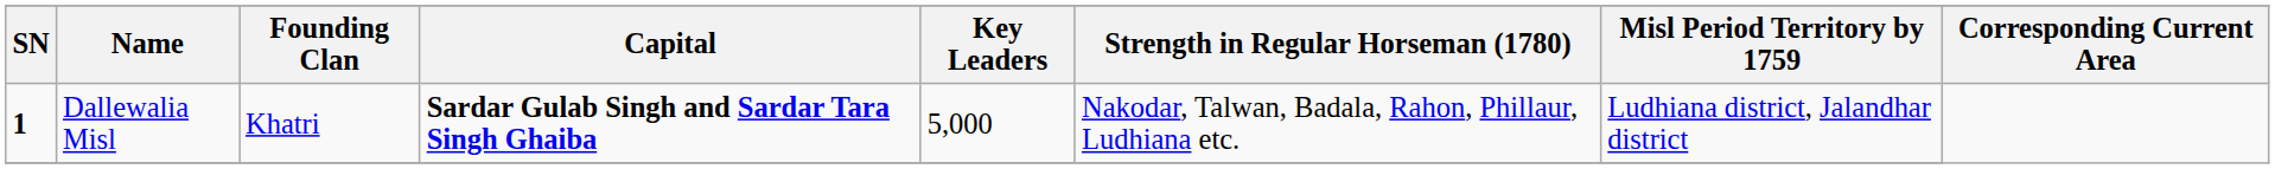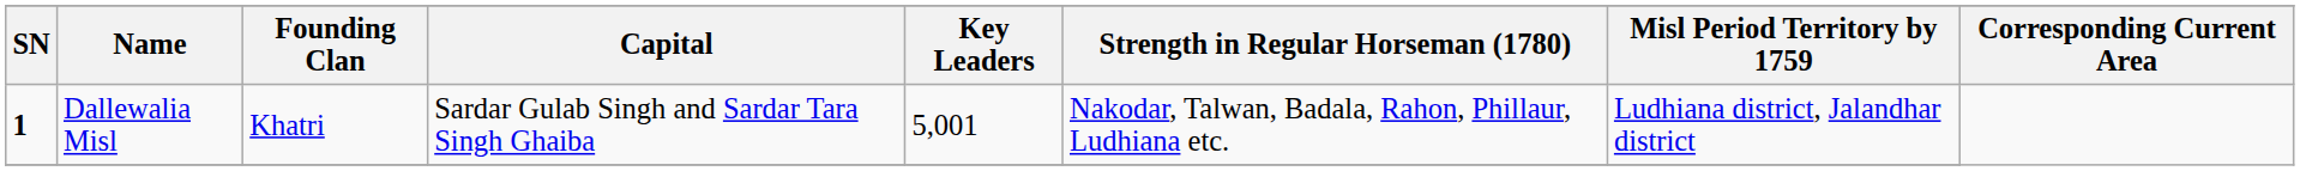 <table class="wikitable">
 <tr>
 </tr>
 <tr>
 <th>SN</th>
 <th>Name</th>
 <th>Founding Clan</th>
 <th>Capital</th>
 <th>Key Leaders</th>
 <th>Strength in Regular Horseman (1780)</th>
 <th>Misl Period Territory by 1759</th>
 <th>Corresponding Current Area</th>
 </tr>
 <tr>
 <td><strong>1</strong></td>
 <td><a href='#'>Dallewalia Misl</a></td>
 <td><a href='#'>Khatri</a></td>
-<td><strong>Sardar Gulab Singh and <a href='#'>Sardar Tara Singh Ghaiba</a></strong></td>
-<td>5,000</td>
+<td>Sardar Gulab Singh and <a href='#'>Sardar Tara Singh Ghaiba</a></td>
+<td>5,001</td>
 <td><a href='#'>Nakodar</a>, Talwan, Badala, <a href='#'>Rahon</a>, <a href='#'>Phillaur</a>, <a href='#'>Ludhiana</a> etc.</td>
 <td><a href='#'>Ludhiana district</a>, <a href='#'>Jalandhar district</a></td>
 </tr>
 <tr>
 </tr>
 </table>
